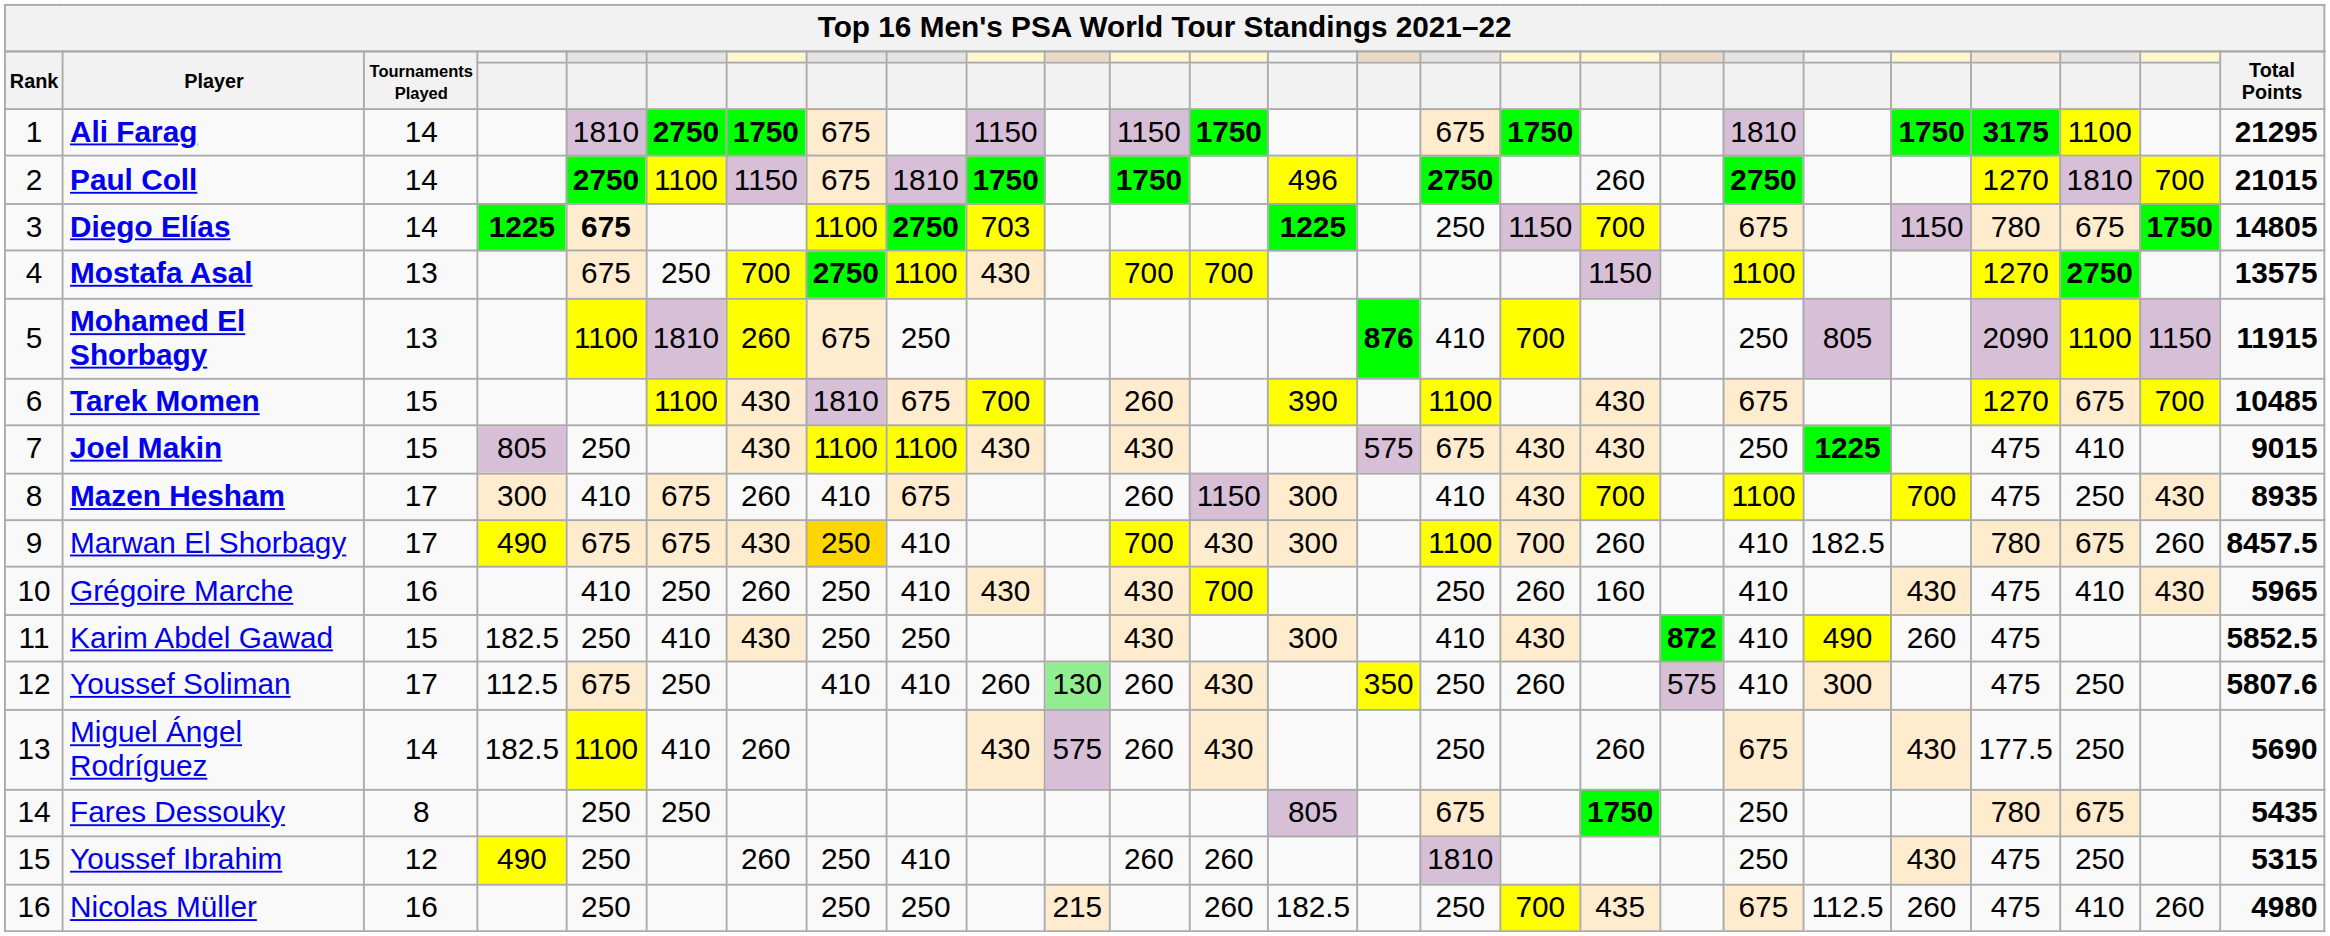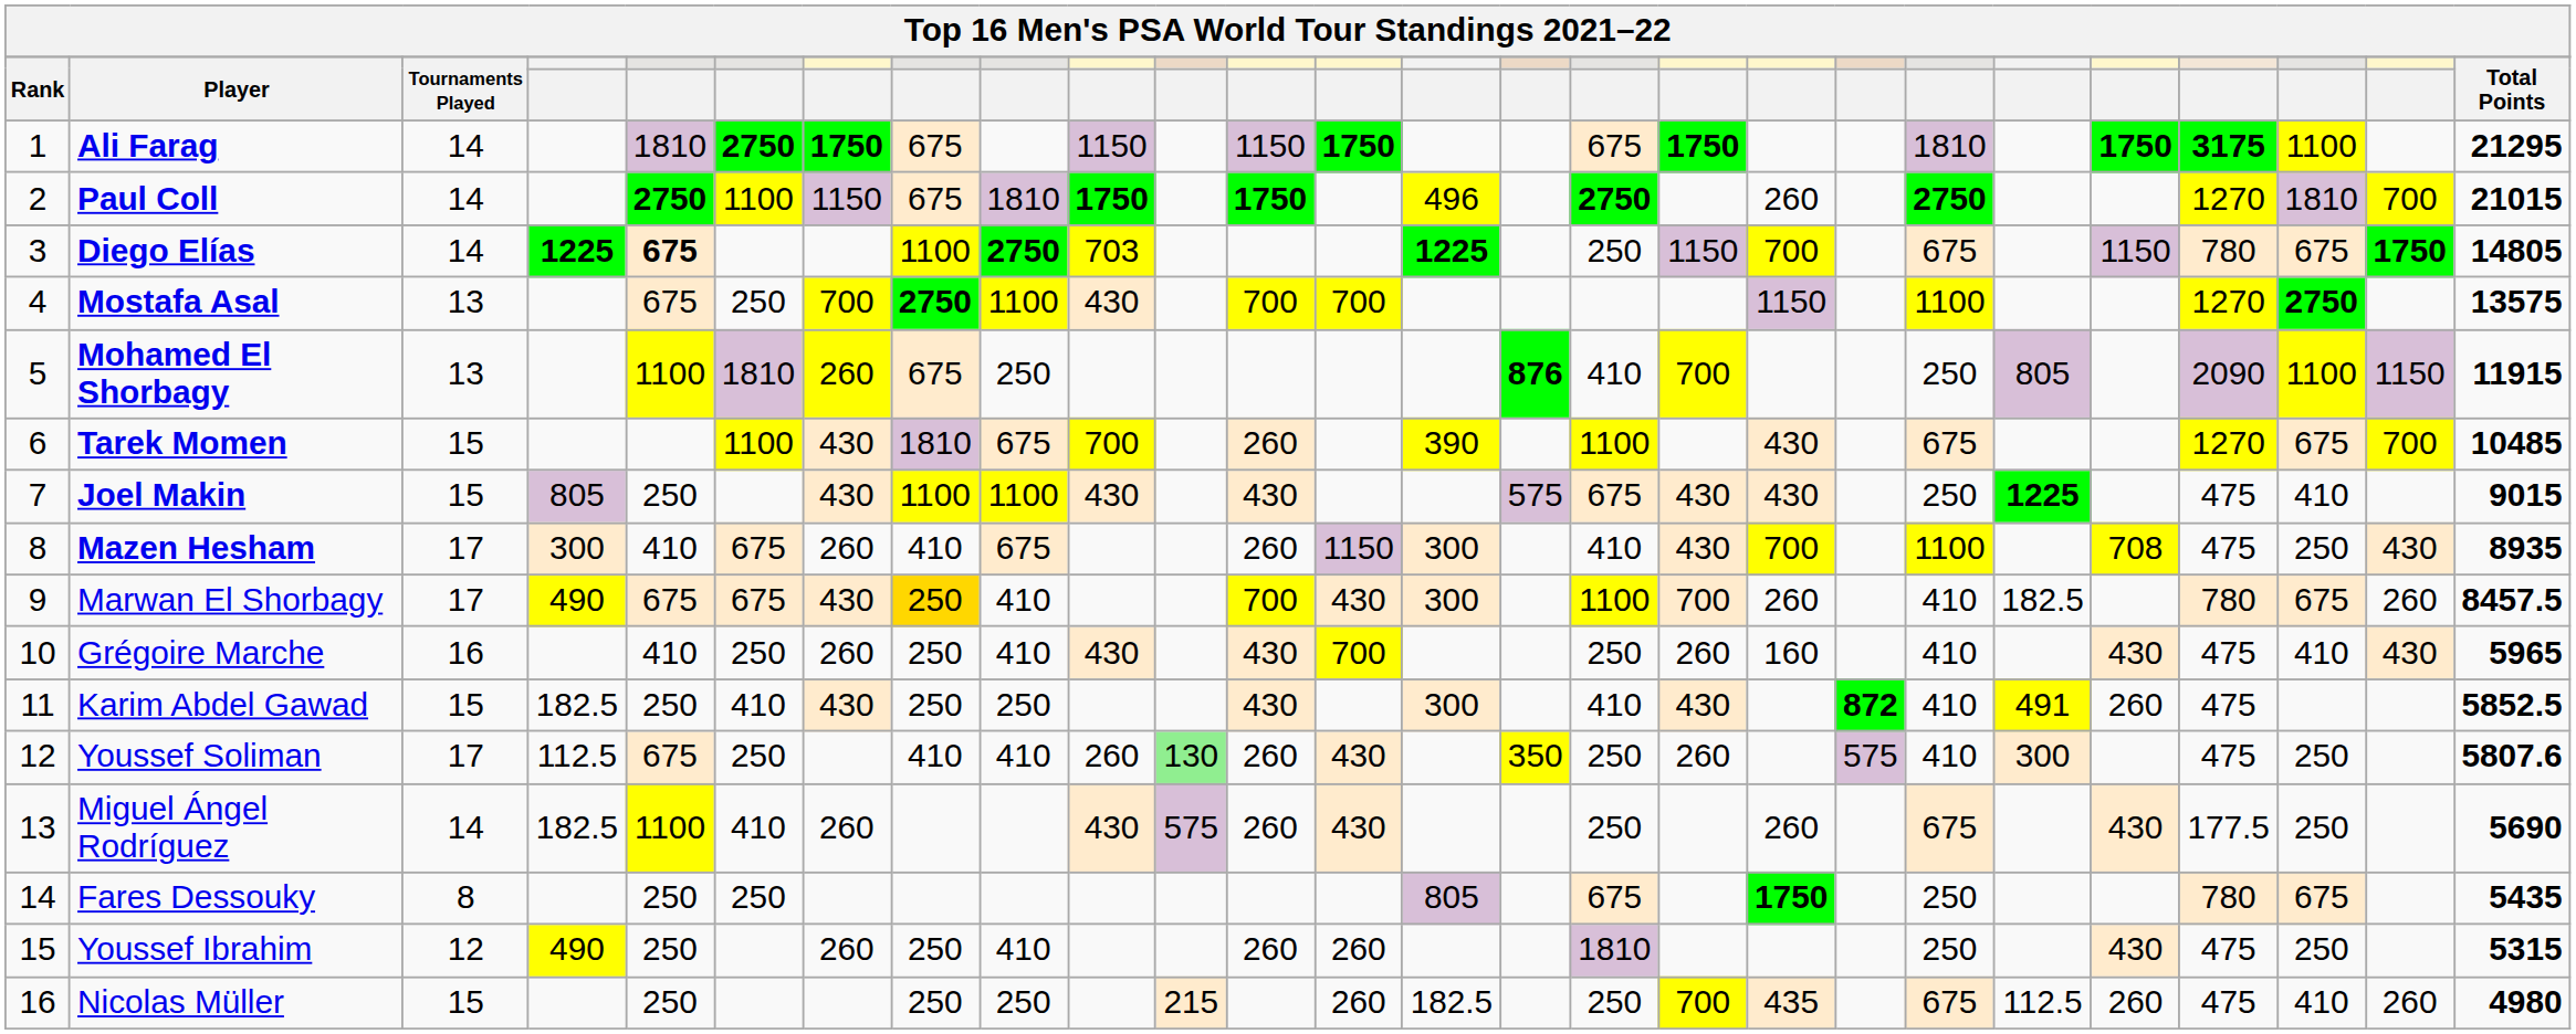 <table class="wikitable sortable">
 <tr>
 <th colspan=27 align="center">Top 16 Men's PSA World Tour Standings 2021–22</th>
 </tr>
 <tr>
 </tr>
 <tr style="font-size:8pt;font-weight:bold">
 <th rowspan=2 align="center">Rank</th>
 <th rowspan=2 align="center">Player</th>
 <th rowspan=2 align="center"><small>Tournaments<br>Played</small></th>
 <th style="background:#f2f2f2;"><small></small></th>
 <th style="background:#E5E4E2;"><small></small></th>
 <th style="background:#E5E4E2;"><small></small></th>
 <th style="background:#fff7cc;"><small></small></th>
 <th style="background:#E5E4E2;"><small></small></th>
 <th style="background:#E5E4E2;"><small></small></th>
 <th style="background:#fff7cc;"><small></small></th>
 <th style="background:#ecd9c6;"><small></small></th>
 <th style="background:#fff7cc;"><small></small></th>
 <th style="background:#fff7cc;"><small></small></th>
 <th style="background:#f2f2f2;"><small></small></th>
 <th style="background:#ecd9c6;"><small></small></th>
 <th style="background:#E5E4E2;"><small></small></th>
 <th style="background:#fff7cc;"><small></small></th>
 <th style="background:#fff7cc;"><small></small></th>
 <th style="background:#ecd9c6;"><small></small></th>
 <th style="background:#E5E4E2;"><small></small></th>
 <th style="background:#f2f2f2;"><small></small></th>
 <th style="background:#fff7cc;"><small></small></th>
 <th style="background:#F3E6D7;"><small></small></th>
 <th style="background:#E5E4E2;"><small></small></th>
 <th style="background:#fff7cc;"><small></small></th>
 <th rowspan=2 align="center">Total<br>Points</th>
 </tr>
 <tr>
 <th data-sort-type=number> </th>
 <th data-sort-type=number></th>
 <th data-sort-type=number></th>
 <th data-sort-type=number></th>
 <th data-sort-type=number></th>
 <th data-sort-type=number></th>
 <th data-sort-type=number></th>
 <th data-sort-type=number></th>
 <th data-sort-type=number></th>
 <th data-sort-type=number></th>
 <th data-sort-type=number></th>
 <th data-sort-type=number></th>
 <th data-sort-type=number></th>
 <th data-sort-type=number></th>
 <th data-sort-type=number></th>
 <th data-sort-type=number></th>
 <th data-sort-type=number></th>
 <th data-sort-type=number></th>
 <th data-sort-type=number></th>
 <th data-sort-type=number></th>
 <th data-sort-type=number></th>
 <th data-sort-type=number></th>
 </tr>
 <tr>
 <td align=center>1</td>
 <td> <strong><a href='#'>Ali Farag</a></strong></td>
 <td align=center>14</td>
 <td align=center></td>
 <td align=center style="background:#D8BFD8">1810</td>
 <td align=center style="background:#00ff00"><strong>2750</strong></td>
 <td align=center style="background:#00ff00"><strong>1750</strong></td>
 <td align=center style="background:#ffebcd">675</td>
 <td align=center></td>
 <td align=center style="background:#D8BFD8">1150</td>
 <td align=center></td>
 <td align=center style="background:#D8BFD8">1150</td>
 <td align=center style="background:#00ff00"><strong>1750</strong></td>
 <td align=center></td>
 <td align=center></td>
 <td align=center style="background:#ffebcd">675</td>
 <td align=center style="background:#00ff00"><strong>1750</strong></td>
 <td align=center></td>
 <td align=center></td>
 <td align=center style="background:#D8BFD8">1810</td>
 <td align=center></td>
 <td align=center style="background:#00ff00"><strong>1750</strong></td>
 <td align=center style="background:#00ff00"><strong>3175</strong></td>
 <td align=center style="background:#ffff00">1100</td>
 <td align=center></td>
 <td align=right><strong>21295</strong></td>
 </tr>
 <tr>
 <td align=center>2</td>
 <td> <strong><a href='#'>Paul Coll</a></strong></td>
 <td align=center>14</td>
 <td align=center></td>
 <td align=center style="background:#00ff00"><strong>2750</strong></td>
 <td align=center style="background:#ffff00">1100</td>
 <td align=center style="background:#D8BFD8">1150</td>
 <td align=center style="background:#ffebcd">675</td>
 <td align=center style="background:#D8BFD8">1810</td>
 <td align=center style="background:#00ff00"><strong>1750</strong></td>
 <td align=center></td>
 <td align=center style="background:#00ff00"><strong>1750</strong></td>
 <td align=center></td>
 <td align=center style="background:#ffff00">496</td>
 <td align=center></td>
 <td align=center style="background:#00ff00"><strong>2750</strong></td>
 <td align=center></td>
 <td align=center>260</td>
 <td align=center></td>
 <td align=center style="background:#00ff00"><strong>2750</strong></td>
 <td align=center></td>
 <td align=center></td>
 <td align=center style="background:#ffff00">1270</td>
 <td align=center style="background:#D8BFD8">1810</td>
 <td align=center style="background:#ffff00">700</td>
 <td align=right><strong>21015</strong></td>
 </tr>
 <tr>
 <td align=center>3</td>
 <td> <strong><a href='#'>Diego Elías</a></strong></td>
 <td align=center>14</td>
 <td align=center style="background:#00ff00"><strong>1225</strong></td>
 <td align=center style="background:#ffebcd"><strong>675</strong></td>
 <td align=center></td>
 <td align=center></td>
 <td align=center style="background:#ffff00">1100</td>
 <td align=center style="background:#00ff00"><strong>2750</strong></td>
 <td align=center style="background:#ffff00">703</td>
 <td align=center></td>
 <td align=center></td>
 <td align=center></td>
 <td align=center style="background:#00ff00"><strong>1225</strong></td>
 <td align=center></td>
 <td align=center>250</td>
 <td align=center style="background:#D8BFD8">1150</td>
 <td align=center style="background:#ffff00">700</td>
 <td align=center></td>
 <td align=center style="background:#ffebcd">675</td>
 <td align=center></td>
 <td align=center style="background:#D8BFD8">1150</td>
 <td align=center style="background:#ffebcd">780</td>
 <td align=center style="background:#ffebcd">675</td>
 <td align=center style="background:#00ff00"><strong>1750</strong></td>
 <td align=right><strong>14805</strong></td>
 </tr>
 <tr>
 <td align=center>4</td>
 <td> <strong><a href='#'>Mostafa Asal</a></strong></td>
 <td align=center>13</td>
 <td align=center></td>
 <td align=center style="background:#ffebcd">675</td>
 <td align=center>250</td>
 <td align=center style="background:#ffff00">700</td>
 <td align=center style="background:#00ff00"><strong>2750</strong></td>
 <td align=center style="background:#ffff00">1100</td>
 <td align=center style="background:#ffebcd">430</td>
 <td align=center></td>
 <td align=center style="background:#ffff00">700</td>
 <td align=center style="background:#ffff00">700</td>
 <td align=center></td>
 <td align=center></td>
 <td align=center></td>
 <td align=center></td>
 <td align=center style="background:#D8BFD8">1150</td>
 <td align=center></td>
 <td align=center style="background:#ffff00">1100</td>
 <td align=center></td>
 <td align=center></td>
 <td align=center style="background:#ffff00">1270</td>
 <td align=center style="background:#00ff00"><strong>2750</strong></td>
 <td align=center></td>
 <td align=right><strong>13575</strong></td>
 </tr>
 <tr>
 <td align=center>5</td>
 <td> <strong><a href='#'>Mohamed El Shorbagy</a></strong></td>
 <td align=center>13</td>
 <td align=center></td>
 <td align=center style="background:#ffff00">1100</td>
 <td align=center style="background:#D8BFD8">1810</td>
 <td align=center style="background:#ffff00">260</td>
 <td align=center style="background:#ffebcd">675</td>
 <td align=center>250</td>
 <td align=center></td>
 <td align=center></td>
 <td align=center></td>
 <td align=center></td>
 <td align=center></td>
 <td align=center style="background:#00ff00"><strong>876</strong></td>
 <td align=center>410</td>
 <td align=center style="background:#ffff00">700</td>
 <td align=center></td>
 <td align=center></td>
 <td align=center>250</td>
 <td align=center style="background:#D8BFD8">805</td>
 <td align=center></td>
 <td align=center style="background:#D8BFD8">2090</td>
 <td align=center style="background:#ffff00">1100</td>
 <td align=center style="background:#D8BFD8">1150</td>
 <td align=right><strong>11915</strong></td>
 </tr>
 <tr>
 <td align=center>6</td>
 <td> <strong><a href='#'>Tarek Momen</a></strong></td>
 <td align=center>15</td>
 <td align=center></td>
 <td align=center></td>
 <td align=center style="background:#ffff00">1100</td>
 <td align=center style="background:#ffebcd">430</td>
 <td align=center style="background:#D8BFD8">1810</td>
 <td align=center style="background:#ffebcd">675</td>
 <td align=center style="background:#ffff00">700</td>
 <td align=center></td>
 <td align=center style="background:#ffebcd">260</td>
 <td align=center></td>
 <td align=center style="background:#ffff00">390</td>
 <td align=center></td>
 <td align=center style="background:#ffff00">1100</td>
 <td align=center></td>
 <td align=center style="background:#ffebcd">430</td>
 <td align=center></td>
 <td align=center style="background:#ffebcd">675</td>
 <td align=center></td>
 <td align=center></td>
 <td align=center style="background:#ffff00">1270</td>
 <td align=center style="background:#ffebcd">675</td>
 <td align=center style="background:#ffff00">700</td>
 <td align=right><strong>10485</strong></td>
 </tr>
 <tr>
 <td align=center>7</td>
 <td> <strong><a href='#'>Joel Makin</a></strong></td>
 <td align=center>15</td>
 <td align=center style="background:#D8BFD8">805</td>
 <td align=center>250</td>
 <td align=center></td>
 <td align=center style="background:#ffebcd">430</td>
 <td align=center style="background:#ffff00">1100</td>
 <td align=center style="background:#ffff00">1100</td>
 <td align=center style="background:#ffebcd">430</td>
 <td align=center></td>
 <td align=center style="background:#ffebcd">430</td>
 <td align=center></td>
 <td align=center></td>
 <td align=center style="background:#D8BFD8">575</td>
 <td align=center style="background:#ffebcd">675</td>
 <td align=center style="background:#ffebcd">430</td>
 <td align=center style="background:#ffebcd">430</td>
 <td align=center></td>
 <td align=center>250</td>
 <td align=center style="background:#00ff00"><strong>1225</strong></td>
 <td align=center></td>
 <td align=center>475</td>
 <td align=center>410</td>
 <td align=center></td>
 <td align=right><strong>9015</strong></td>
 </tr>
 <tr>
 <td align=center>8</td>
 <td> <strong><a href='#'>Mazen Hesham</a></strong></td>
 <td align=center>17</td>
 <td align=center style="background:#ffebcd">300</td>
 <td align=center>410</td>
 <td align=center style="background:#ffebcd">675</td>
 <td align=center>260</td>
 <td align=center>410</td>
 <td align=center style="background:#ffebcd">675</td>
 <td align=center></td>
 <td align=center></td>
 <td align=center>260</td>
 <td align=center style="background:#D8BFD8">1150</td>
 <td align=center style="background:#ffebcd">300</td>
 <td align=center></td>
 <td align=center>410</td>
 <td align=center style="background:#ffebcd">430</td>
 <td align=center style="background:#ffff00">700</td>
 <td align=center></td>
 <td align=center style="background:#ffff00">1100</td>
 <td align=center></td>
-<td align=center style="background:#ffff00">700</td>
+<td align=center style="background:#ffff00">708</td>
 <td align=center>475</td>
 <td align=center>250</td>
 <td align=center style="background:#ffebcd">430</td>
 <td align=right><strong>8935</strong></td>
 </tr>
 <tr>
 <td align=center>9</td>
 <td> <a href='#'>Marwan El Shorbagy</a></td>
 <td align=center>17</td>
 <td align=center style="background:#ffff00">490</td>
 <td align=center style="background:#ffebcd">675</td>
 <td align=center style="background:#ffebcd">675</td>
 <td align=center style="background:#ffebcd">430</td>
 <td align=center style="background: gold;">250</td>
 <td align=center>410</td>
 <td align=center></td>
 <td align=center></td>
 <td align=center style="background:#ffff00">700</td>
 <td align=center style="background:#ffebcd">430</td>
 <td align=center style="background:#ffebcd">300</td>
 <td align=center></td>
 <td align=center style="background:#ffff00">1100</td>
 <td align=center style="background:#ffebcd">700</td>
 <td align=center>260</td>
 <td align=center></td>
 <td align=center>410</td>
 <td align=center>182.5</td>
 <td align=center></td>
 <td align=center style="background:#ffebcd">780</td>
 <td align=center style="background:#ffebcd">675</td>
 <td align=center>260</td>
 <td align=right><strong>8457.5</strong></td>
 </tr>
 <tr>
 <td align=center>10</td>
 <td> <a href='#'>Grégoire Marche</a></td>
 <td align=center>16</td>
 <td align=center></td>
 <td align=center>410</td>
 <td align=center>250</td>
 <td align=center>260</td>
 <td align=center>250</td>
 <td align=center>410</td>
 <td align=center style="background:#ffebcd">430</td>
 <td align=center></td>
 <td align=center style="background:#ffebcd">430</td>
 <td align=center style="background:#ffff00">700</td>
 <td align=center></td>
 <td align=center></td>
 <td align=center>250</td>
 <td align=center>260</td>
 <td align=center>160</td>
 <td align=center></td>
 <td align=center>410</td>
 <td align=center></td>
 <td align=center style="background:#ffebcd">430</td>
 <td align=center>475</td>
 <td align=center>410</td>
 <td align=center style="background:#ffebcd">430</td>
 <td align=right><strong>5965</strong></td>
 </tr>
 <tr>
 <td align=center>11</td>
 <td> <a href='#'>Karim Abdel Gawad</a></td>
 <td align=center>15</td>
 <td align=center>182.5</td>
 <td align=center>250</td>
 <td align=center>410</td>
 <td align=center style="background:#ffebcd">430</td>
 <td align=center>250</td>
 <td align=center>250</td>
 <td align=center></td>
 <td align=center></td>
 <td align=center style="background:#ffebcd">430</td>
 <td align=center></td>
 <td align=center style="background:#ffebcd">300</td>
 <td align=center></td>
 <td align=center>410</td>
 <td align=center style="background:#ffebcd">430</td>
 <td align=center></td>
 <td align=center style="background:#00ff00"><strong>872</strong></td>
 <td align=center>410</td>
-<td align=center style="background:#ffff00">490</td>
+<td align=center style="background:#ffff00">491</td>
 <td align=center>260</td>
 <td align=center>475</td>
 <td align=center></td>
 <td align=center></td>
 <td align=right><strong>5852.5</strong></td>
 </tr>
 <tr>
 <td align=center>12</td>
 <td> <a href='#'>Youssef Soliman</a></td>
 <td align=center>17</td>
 <td align=center>112.5</td>
 <td align=center style="background:#ffebcd">675</td>
 <td align=center>250</td>
 <td align=center></td>
 <td align=center>410</td>
 <td align=center>410</td>
 <td align=center>260</td>
 <td align=center style="background: lightgreen;">130</td>
 <td align=center>260</td>
 <td align=center style="background:#ffebcd">430</td>
 <td align=center></td>
 <td align=center style="background:#ffff00">350</td>
 <td align=center>250</td>
 <td align=center>260</td>
 <td align=center></td>
 <td align=center style="background:#D8BFD8">575</td>
 <td align=center>410</td>
 <td align=center style="background:#ffebcd">300</td>
 <td align=center></td>
 <td align=center>475</td>
 <td align=center>250</td>
 <td align=center></td>
 <td align=right><strong>5807.6</strong></td>
 </tr>
 <tr>
 <td align=center>13</td>
 <td> <a href='#'>Miguel Ángel Rodríguez</a></td>
 <td align=center>14</td>
 <td align=center>182.5</td>
 <td align=center style="background:#ffff00">1100</td>
 <td align=center>410</td>
 <td align=center>260</td>
 <td align=center></td>
 <td align=center></td>
 <td align=center style="background:#ffebcd">430</td>
 <td align=center style="background:#D8BFD8">575</td>
 <td align=center>260</td>
 <td align=center style="background:#ffebcd">430</td>
 <td align=center></td>
 <td align=center></td>
 <td align=center>250</td>
 <td align=center></td>
 <td align=center>260</td>
 <td align=center></td>
 <td align=center style="background:#ffebcd">675</td>
 <td align=center></td>
 <td align=center style="background:#ffebcd">430</td>
 <td align=center>177.5</td>
 <td align=center>250</td>
 <td align=center></td>
 <td align=right><strong>5690</strong></td>
 </tr>
 <tr>
 <td align=center>14</td>
 <td> <a href='#'>Fares Dessouky</a></td>
 <td align=center>8</td>
 <td align=center></td>
 <td align=center>250</td>
 <td align=center>250</td>
 <td align=center></td>
 <td align=center></td>
 <td align=center></td>
 <td align=center></td>
 <td align=center></td>
 <td align=center></td>
 <td align=center></td>
 <td align=center style="background:#D8BFD8">805</td>
 <td align=center></td>
 <td align=center style="background:#ffebcd">675</td>
 <td align=center></td>
 <td align=center style="background:#00ff00"><strong>1750</strong></td>
 <td align=center></td>
 <td align=center>250</td>
 <td align=center></td>
 <td align=center></td>
 <td align=center style="background:#ffebcd">780</td>
 <td align=center style="background:#ffebcd">675</td>
 <td align=center></td>
 <td align=right><strong>5435</strong></td>
 </tr>
 <tr>
 <td align=center>15</td>
 <td> <a href='#'>Youssef Ibrahim</a></td>
 <td align=center>12</td>
 <td align=center style="background:#ffff00">490</td>
 <td align=center>250</td>
 <td align=center></td>
 <td align=center>260</td>
 <td align=center>250</td>
 <td align=center>410</td>
 <td align=center></td>
 <td align=center></td>
 <td align=center>260</td>
 <td align=center>260</td>
 <td align=center></td>
 <td align=center></td>
 <td align=center style="background:#D8BFD8">1810</td>
 <td align=center></td>
 <td align=center></td>
 <td align=center></td>
 <td align=center>250</td>
 <td align=center></td>
 <td align=center style="background:#ffebcd">430</td>
 <td align=center>475</td>
 <td align=center>250</td>
 <td align=center></td>
 <td align=right><strong>5315</strong></td>
 </tr>
 <tr>
 <td align=center>16</td>
 <td> <a href='#'>Nicolas Müller</a></td>
-<td align=center>16</td>
+<td align=center>15</td>
 <td align=center></td>
 <td align=center>250</td>
 <td align=center></td>
 <td align=center></td>
 <td align=center>250</td>
 <td align=center>250</td>
 <td align=center></td>
 <td align=center style="background:#ffebcd">215</td>
 <td align=center></td>
 <td align=center>260</td>
 <td align=center>182.5</td>
 <td align=center></td>
 <td align=center>250</td>
 <td align=center style="background:#ffff00">700</td>
 <td align=center style="background:#ffebcd">435</td>
 <td align=center></td>
 <td align=center style="background:#ffebcd">675</td>
 <td align=center>112.5</td>
 <td align=center>260</td>
 <td align=center>475</td>
 <td align=center>410</td>
 <td align=center>260</td>
 <td align=right><strong>4980</strong><br></td>
 </tr>
 </table>
